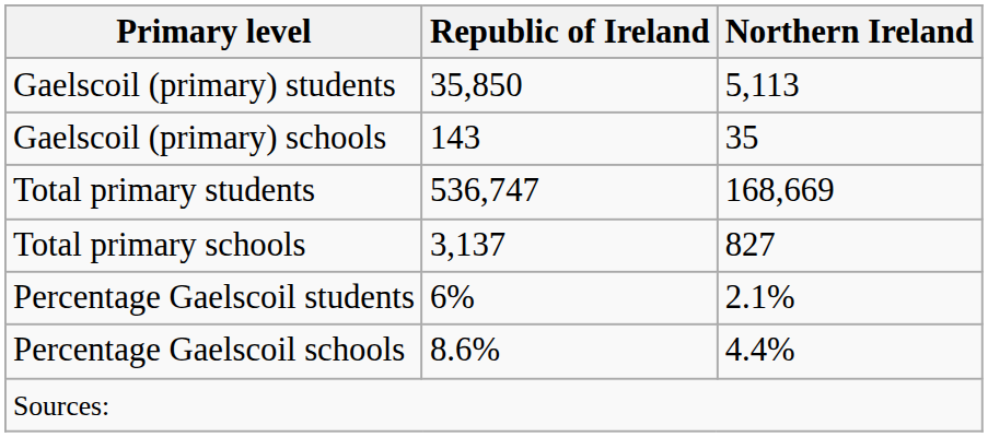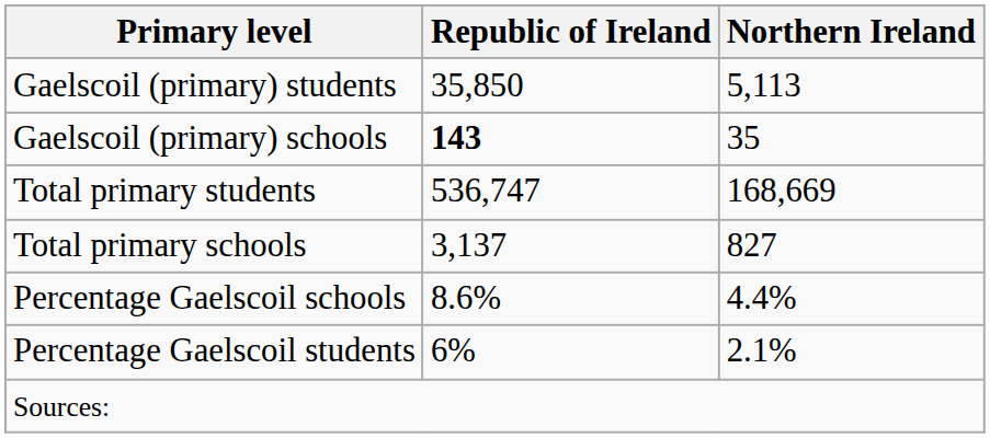 <table class="wikitable">
 <tr>
 <th>Primary level</th>
 <th>Republic of Ireland</th>
 <th>Northern Ireland</th>
 </tr>
 <tr>
 <td>Gaelscoil (primary) students</td>
 <td>35,850</td>
 <td>5,113</td>
 </tr>
 <tr>
 <td>Gaelscoil (primary) schools</td>
-<td>143</td>
+<td><strong>143</strong></td>
 <td>35</td>
 </tr>
 <tr>
 <td>Total primary students</td>
 <td>536,747</td>
 <td>168,669</td>
 </tr>
 <tr>
 <td>Total primary schools</td>
 <td>3,137</td>
 <td>827</td>
 </tr>
 <tr>
+<td>Percentage Gaelscoil schools</td>
+<td>8.6%</td>
+<td>4.4%</td>
+</tr>
+<tr>
 <td>Percentage Gaelscoil students</td>
 <td>6%</td>
 <td>2.1%</td>
 </tr>
 <tr>
-<td>Percentage Gaelscoil schools</td>
-<td>8.6%</td>
-<td>4.4%</td>
-</tr>
-<tr>
 <td colspan = 3><small>Sources:</small></td>
 </tr>
 </table>
